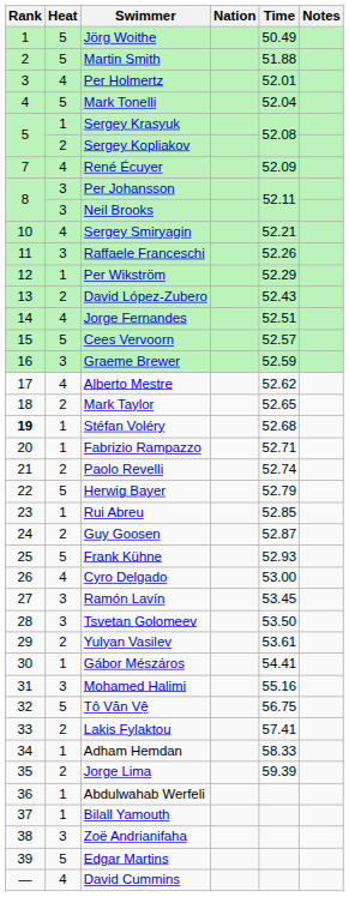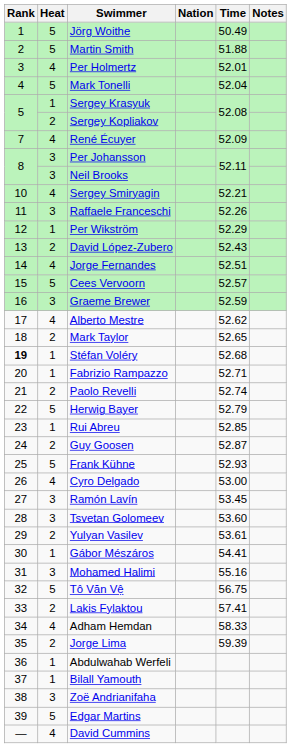 <table class="wikitable sortable" style="text-align:center">
 <tr>
 <th>Rank</th>
 <th>Heat</th>
 <th>Swimmer</th>
 <th>Nation</th>
 <th>Time</th>
 <th>Notes</th>
 </tr>
 <tr bgcolor=bbf3bb>
 <td>1</td>
 <td>5</td>
 <td align=left><a href='#'>Jörg Woithe</a></td>
 <td align=left></td>
 <td>50.49</td>
 <td></td>
 </tr>
 <tr bgcolor=bbf3bb>
 <td>2</td>
 <td>5</td>
 <td align=left><a href='#'>Martin Smith</a></td>
 <td align=left></td>
 <td>51.88</td>
 <td></td>
 </tr>
 <tr bgcolor=bbf3bb>
 <td>3</td>
 <td>4</td>
 <td align=left><a href='#'>Per Holmertz</a></td>
 <td align=left></td>
 <td>52.01</td>
 <td></td>
 </tr>
 <tr bgcolor=bbf3bb>
 <td>4</td>
 <td>5</td>
 <td align=left><a href='#'>Mark Tonelli</a></td>
 <td align=left></td>
 <td>52.04</td>
 <td></td>
 </tr>
 <tr bgcolor=bbf3bb>
 <td rowspan=2>5</td>
 <td>1</td>
 <td align=left><a href='#'>Sergey Krasyuk</a></td>
 <td align=left></td>
 <td rowspan=2>52.08</td>
 <td></td>
 </tr>
 <tr bgcolor=bbf3bb>
 <td>2</td>
 <td align=left><a href='#'>Sergey Kopliakov</a></td>
 <td align=left></td>
 <td></td>
 </tr>
 <tr bgcolor=bbf3bb>
 <td>7</td>
 <td>4</td>
 <td align=left><a href='#'>René Écuyer</a></td>
 <td align=left></td>
 <td>52.09</td>
 <td></td>
 </tr>
 <tr bgcolor=bbf3bb>
 <td rowspan=2>8</td>
 <td>3</td>
 <td align=left><a href='#'>Per Johansson</a></td>
 <td align=left></td>
 <td rowspan=2>52.11</td>
 <td></td>
 </tr>
 <tr bgcolor=bbf3bb>
 <td>3</td>
 <td align=left><a href='#'>Neil Brooks</a></td>
 <td align=left></td>
 <td></td>
 </tr>
 <tr bgcolor=bbf3bb>
 <td>10</td>
 <td>4</td>
 <td align=left><a href='#'>Sergey Smiryagin</a></td>
 <td align=left></td>
 <td>52.21</td>
 <td></td>
 </tr>
 <tr bgcolor=bbf3bb>
 <td>11</td>
 <td>3</td>
 <td align=left><a href='#'>Raffaele Franceschi</a></td>
 <td align=left></td>
 <td>52.26</td>
 <td></td>
 </tr>
 <tr bgcolor=bbf3bb>
 <td>12</td>
 <td>1</td>
 <td align=left><a href='#'>Per Wikström</a></td>
 <td align=left></td>
 <td>52.29</td>
 <td></td>
 </tr>
 <tr bgcolor=bbf3bb>
 <td>13</td>
 <td>2</td>
 <td align=left><a href='#'>David López-Zubero</a></td>
 <td align=left></td>
 <td>52.43</td>
 <td></td>
 </tr>
 <tr bgcolor=bbf3bb>
 <td>14</td>
 <td>4</td>
 <td align=left><a href='#'>Jorge Fernandes</a></td>
 <td align=left></td>
 <td>52.51</td>
 <td></td>
 </tr>
 <tr bgcolor=bbf3bb>
 <td>15</td>
 <td>5</td>
 <td align=left><a href='#'>Cees Vervoorn</a></td>
 <td align=left></td>
 <td>52.57</td>
 <td></td>
 </tr>
 <tr bgcolor=bbf3bb>
 <td>16</td>
 <td>3</td>
 <td align=left><a href='#'>Graeme Brewer</a></td>
 <td align=left></td>
 <td>52.59</td>
 <td></td>
 </tr>
 <tr>
 <td>17</td>
 <td>4</td>
 <td align=left><a href='#'>Alberto Mestre</a></td>
 <td align=left></td>
 <td>52.62</td>
 <td></td>
 </tr>
 <tr>
 <td>18</td>
 <td>2</td>
 <td align=left><a href='#'>Mark Taylor</a></td>
 <td align=left></td>
 <td>52.65</td>
 <td></td>
 </tr>
 <tr>
 <td><strong>19</strong></td>
 <td>1</td>
 <td align=left><a href='#'>Stéfan Voléry</a></td>
 <td align=left></td>
 <td>52.68</td>
 <td></td>
 </tr>
 <tr>
 <td>20</td>
 <td>1</td>
 <td align=left><a href='#'>Fabrizio Rampazzo</a></td>
 <td align=left></td>
 <td>52.71</td>
 <td></td>
 </tr>
 <tr>
 <td>21</td>
 <td>2</td>
 <td align=left><a href='#'>Paolo Revelli</a></td>
 <td align=left></td>
 <td>52.74</td>
 <td></td>
 </tr>
 <tr>
 <td>22</td>
 <td>5</td>
 <td align=left><a href='#'>Herwig Bayer</a></td>
 <td align=left></td>
 <td>52.79</td>
 <td></td>
 </tr>
 <tr>
 <td>23</td>
 <td>1</td>
 <td align=left><a href='#'>Rui Abreu</a></td>
 <td align=left></td>
 <td>52.85</td>
 <td></td>
 </tr>
 <tr>
 <td>24</td>
 <td>2</td>
 <td align=left><a href='#'>Guy Goosen</a></td>
 <td align=left></td>
 <td>52.87</td>
 <td></td>
 </tr>
 <tr>
 <td>25</td>
 <td>5</td>
 <td align=left><a href='#'>Frank Kühne</a></td>
 <td align=left></td>
 <td>52.93</td>
 <td></td>
 </tr>
 <tr>
 <td>26</td>
 <td>4</td>
 <td align=left><a href='#'>Cyro Delgado</a></td>
 <td align=left></td>
 <td>53.00</td>
 <td></td>
 </tr>
 <tr>
 <td>27</td>
 <td>3</td>
 <td align=left><a href='#'>Ramón Lavín</a></td>
 <td align=left></td>
 <td>53.45</td>
 <td></td>
 </tr>
 <tr>
 <td>28</td>
 <td>3</td>
 <td align=left><a href='#'>Tsvetan Golomeev</a></td>
 <td align=left></td>
-<td>53.50</td>
+<td>53.60</td>
 <td></td>
 </tr>
 <tr>
 <td>29</td>
 <td>2</td>
 <td align=left><a href='#'>Yulyan Vasilev</a></td>
 <td align=left></td>
 <td>53.61</td>
 <td></td>
 </tr>
 <tr>
 <td>30</td>
 <td>1</td>
 <td align=left><a href='#'>Gábor Mészáros</a></td>
 <td align=left></td>
 <td>54.41</td>
 <td></td>
 </tr>
 <tr>
 <td>31</td>
 <td>3</td>
 <td align=left><a href='#'>Mohamed Halimi</a></td>
 <td align=left></td>
 <td>55.16</td>
 <td></td>
 </tr>
 <tr>
 <td>32</td>
 <td>5</td>
 <td align=left><a href='#'>Tô Văn Vệ</a></td>
 <td align=left></td>
 <td>56.75</td>
 <td></td>
 </tr>
 <tr>
 <td>33</td>
 <td>2</td>
 <td align=left><a href='#'>Lakis Fylaktou</a></td>
 <td align=left></td>
 <td>57.41</td>
 <td></td>
 </tr>
 <tr>
 <td>34</td>
-<td>1</td>
+<td>4</td>
 <td align=left>Adham Hemdan</td>
 <td align=left></td>
 <td>58.33</td>
 <td></td>
 </tr>
 <tr>
 <td>35</td>
 <td>2</td>
 <td align=left><a href='#'>Jorge Lima</a></td>
 <td align=left></td>
 <td>59.39</td>
 <td></td>
 </tr>
 <tr>
 <td>36</td>
 <td>1</td>
 <td align=left>Abdulwahab Werfeli</td>
 <td align=left></td>
 <td></td>
 <td></td>
 </tr>
 <tr>
 <td>37</td>
 <td>1</td>
 <td align=left><a href='#'>Bilall Yamouth</a></td>
 <td align=left></td>
 <td></td>
 <td></td>
 </tr>
 <tr>
 <td>38</td>
 <td>3</td>
 <td align=left><a href='#'>Zoë Andrianifaha</a></td>
 <td align=left></td>
 <td></td>
 <td></td>
 </tr>
 <tr>
 <td>39</td>
 <td>5</td>
 <td align=left><a href='#'>Edgar Martins</a></td>
 <td align=left></td>
 <td></td>
 <td></td>
 </tr>
 <tr>
 <td data-sort-value=40>—</td>
 <td>4</td>
 <td align=left><a href='#'>David Cummins</a></td>
 <td align=left></td>
 <td data-sort-value=99.99></td>
 <td></td>
 </tr>
 </table>
